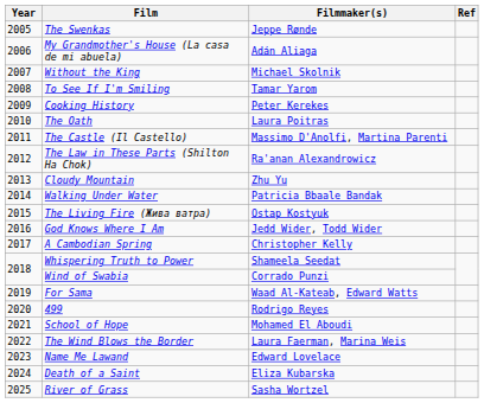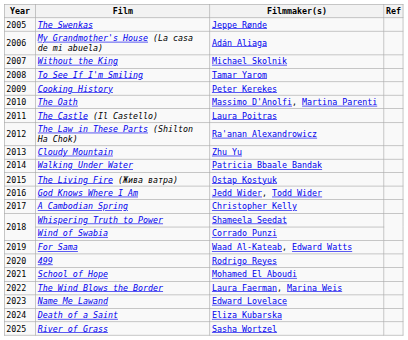 <table class = "wikitable sortable" width=100%>
 <tr>
 <th style="width:8%;">Year</th>
 <th style="width:45%;">Film</th>
 <th style="width:45%;">Filmmaker(s)</th>
 <th style="width:2%;">Ref</th>
 </tr>
 <tr>
 <td>2005</td>
 <td><em><a href='#'>The Swenkas</a></em></td>
 <td><a href='#'>Jeppe Rønde</a></td>
 <td></td>
 </tr>
 <tr>
 <td>2006</td>
 <td><em><a href='#'>My Grandmother's House</a> (La casa de mi abuela)</em></td>
 <td><a href='#'>Adán Aliaga</a></td>
 <td></td>
 </tr>
 <tr>
 <td>2007</td>
 <td><em><a href='#'>Without the King</a></em></td>
 <td><a href='#'>Michael Skolnik</a></td>
 <td></td>
 </tr>
 <tr>
 <td>2008</td>
 <td><em><a href='#'>To See If I'm Smiling</a></em></td>
 <td><a href='#'>Tamar Yarom</a></td>
 <td></td>
 </tr>
 <tr>
 <td>2009</td>
 <td><em><a href='#'>Cooking History</a></em></td>
 <td><a href='#'>Peter Kerekes</a></td>
 <td></td>
 </tr>
 <tr>
 <td>2010</td>
 <td><em><a href='#'>The Oath</a></em></td>
-<td><a href='#'>Laura Poitras</a></td>
+<td><a href='#'>Massimo D'Anolfi</a>, <a href='#'>Martina Parenti</a></td>
 <td></td>
 </tr>
 <tr>
 <td>2011</td>
 <td><em><a href='#'>The Castle</a> (Il Castello)</em></td>
-<td><a href='#'>Massimo D'Anolfi</a>, <a href='#'>Martina Parenti</a></td>
+<td><a href='#'>Laura Poitras</a></td>
 <td></td>
 </tr>
 <tr>
 <td>2012</td>
 <td><em><a href='#'>The Law in These Parts</a> (Shilton Ha Chok)</em></td>
 <td><a href='#'>Ra'anan Alexandrowicz</a></td>
 <td></td>
 </tr>
 <tr>
 <td>2013</td>
 <td><em><a href='#'>Cloudy Mountain</a></em></td>
 <td><a href='#'>Zhu Yu</a></td>
 <td></td>
 </tr>
 <tr>
 <td>2014</td>
 <td><em><a href='#'>Walking Under Water</a></em></td>
 <td><a href='#'>Patricia Bbaale Bandak</a></td>
 <td></td>
 </tr>
 <tr>
 <td>2015</td>
 <td><em><a href='#'>The Living Fire</a> (Жива ватра)</em></td>
 <td><a href='#'>Ostap Kostyuk</a></td>
 <td></td>
 </tr>
 <tr>
 <td>2016</td>
 <td><em><a href='#'>God Knows Where I Am</a></em></td>
 <td><a href='#'>Jedd Wider</a>, <a href='#'>Todd Wider</a></td>
 <td></td>
 </tr>
 <tr>
 <td>2017</td>
 <td><em><a href='#'>A Cambodian Spring</a></em></td>
 <td><a href='#'>Christopher Kelly</a></td>
 <td></td>
 </tr>
 <tr>
 <td rowspan=2>2018</td>
 <td><em><a href='#'>Whispering Truth to Power</a></em></td>
 <td><a href='#'>Shameela Seedat</a></td>
 <td rowspan=2></td>
 </tr>
 <tr>
 <td><em><a href='#'>Wind of Swabia</a></em></td>
 <td><a href='#'>Corrado Punzi</a></td>
 </tr>
 <tr>
 <td>2019</td>
 <td><em><a href='#'>For Sama</a></em></td>
 <td><a href='#'>Waad Al-Kateab</a>, <a href='#'>Edward Watts</a></td>
 <td></td>
 </tr>
 <tr>
 <td>2020</td>
 <td><em><a href='#'>499</a></em></td>
 <td><a href='#'>Rodrigo Reyes</a></td>
 <td></td>
 </tr>
 <tr>
 <td>2021</td>
 <td><em><a href='#'>School of Hope</a></em></td>
 <td><a href='#'>Mohamed El Aboudi</a></td>
 <td></td>
 </tr>
 <tr>
 <td>2022</td>
 <td><em><a href='#'>The Wind Blows the Border</a></em></td>
 <td><a href='#'>Laura Faerman</a>, <a href='#'>Marina Weis</a></td>
 <td></td>
 </tr>
 <tr>
 <td>2023</td>
 <td><em><a href='#'>Name Me Lawand</a></em></td>
 <td><a href='#'>Edward Lovelace</a></td>
 <td></td>
 </tr>
 <tr>
 <td>2024</td>
 <td><em><a href='#'>Death of a Saint</a></em></td>
 <td><a href='#'>Eliza Kubarska</a></td>
 <td></td>
 </tr>
 <tr>
 <td>2025</td>
 <td><em><a href='#'>River of Grass</a></em></td>
 <td><a href='#'>Sasha Wortzel</a></td>
 <td></td>
 </tr>
 </table>
